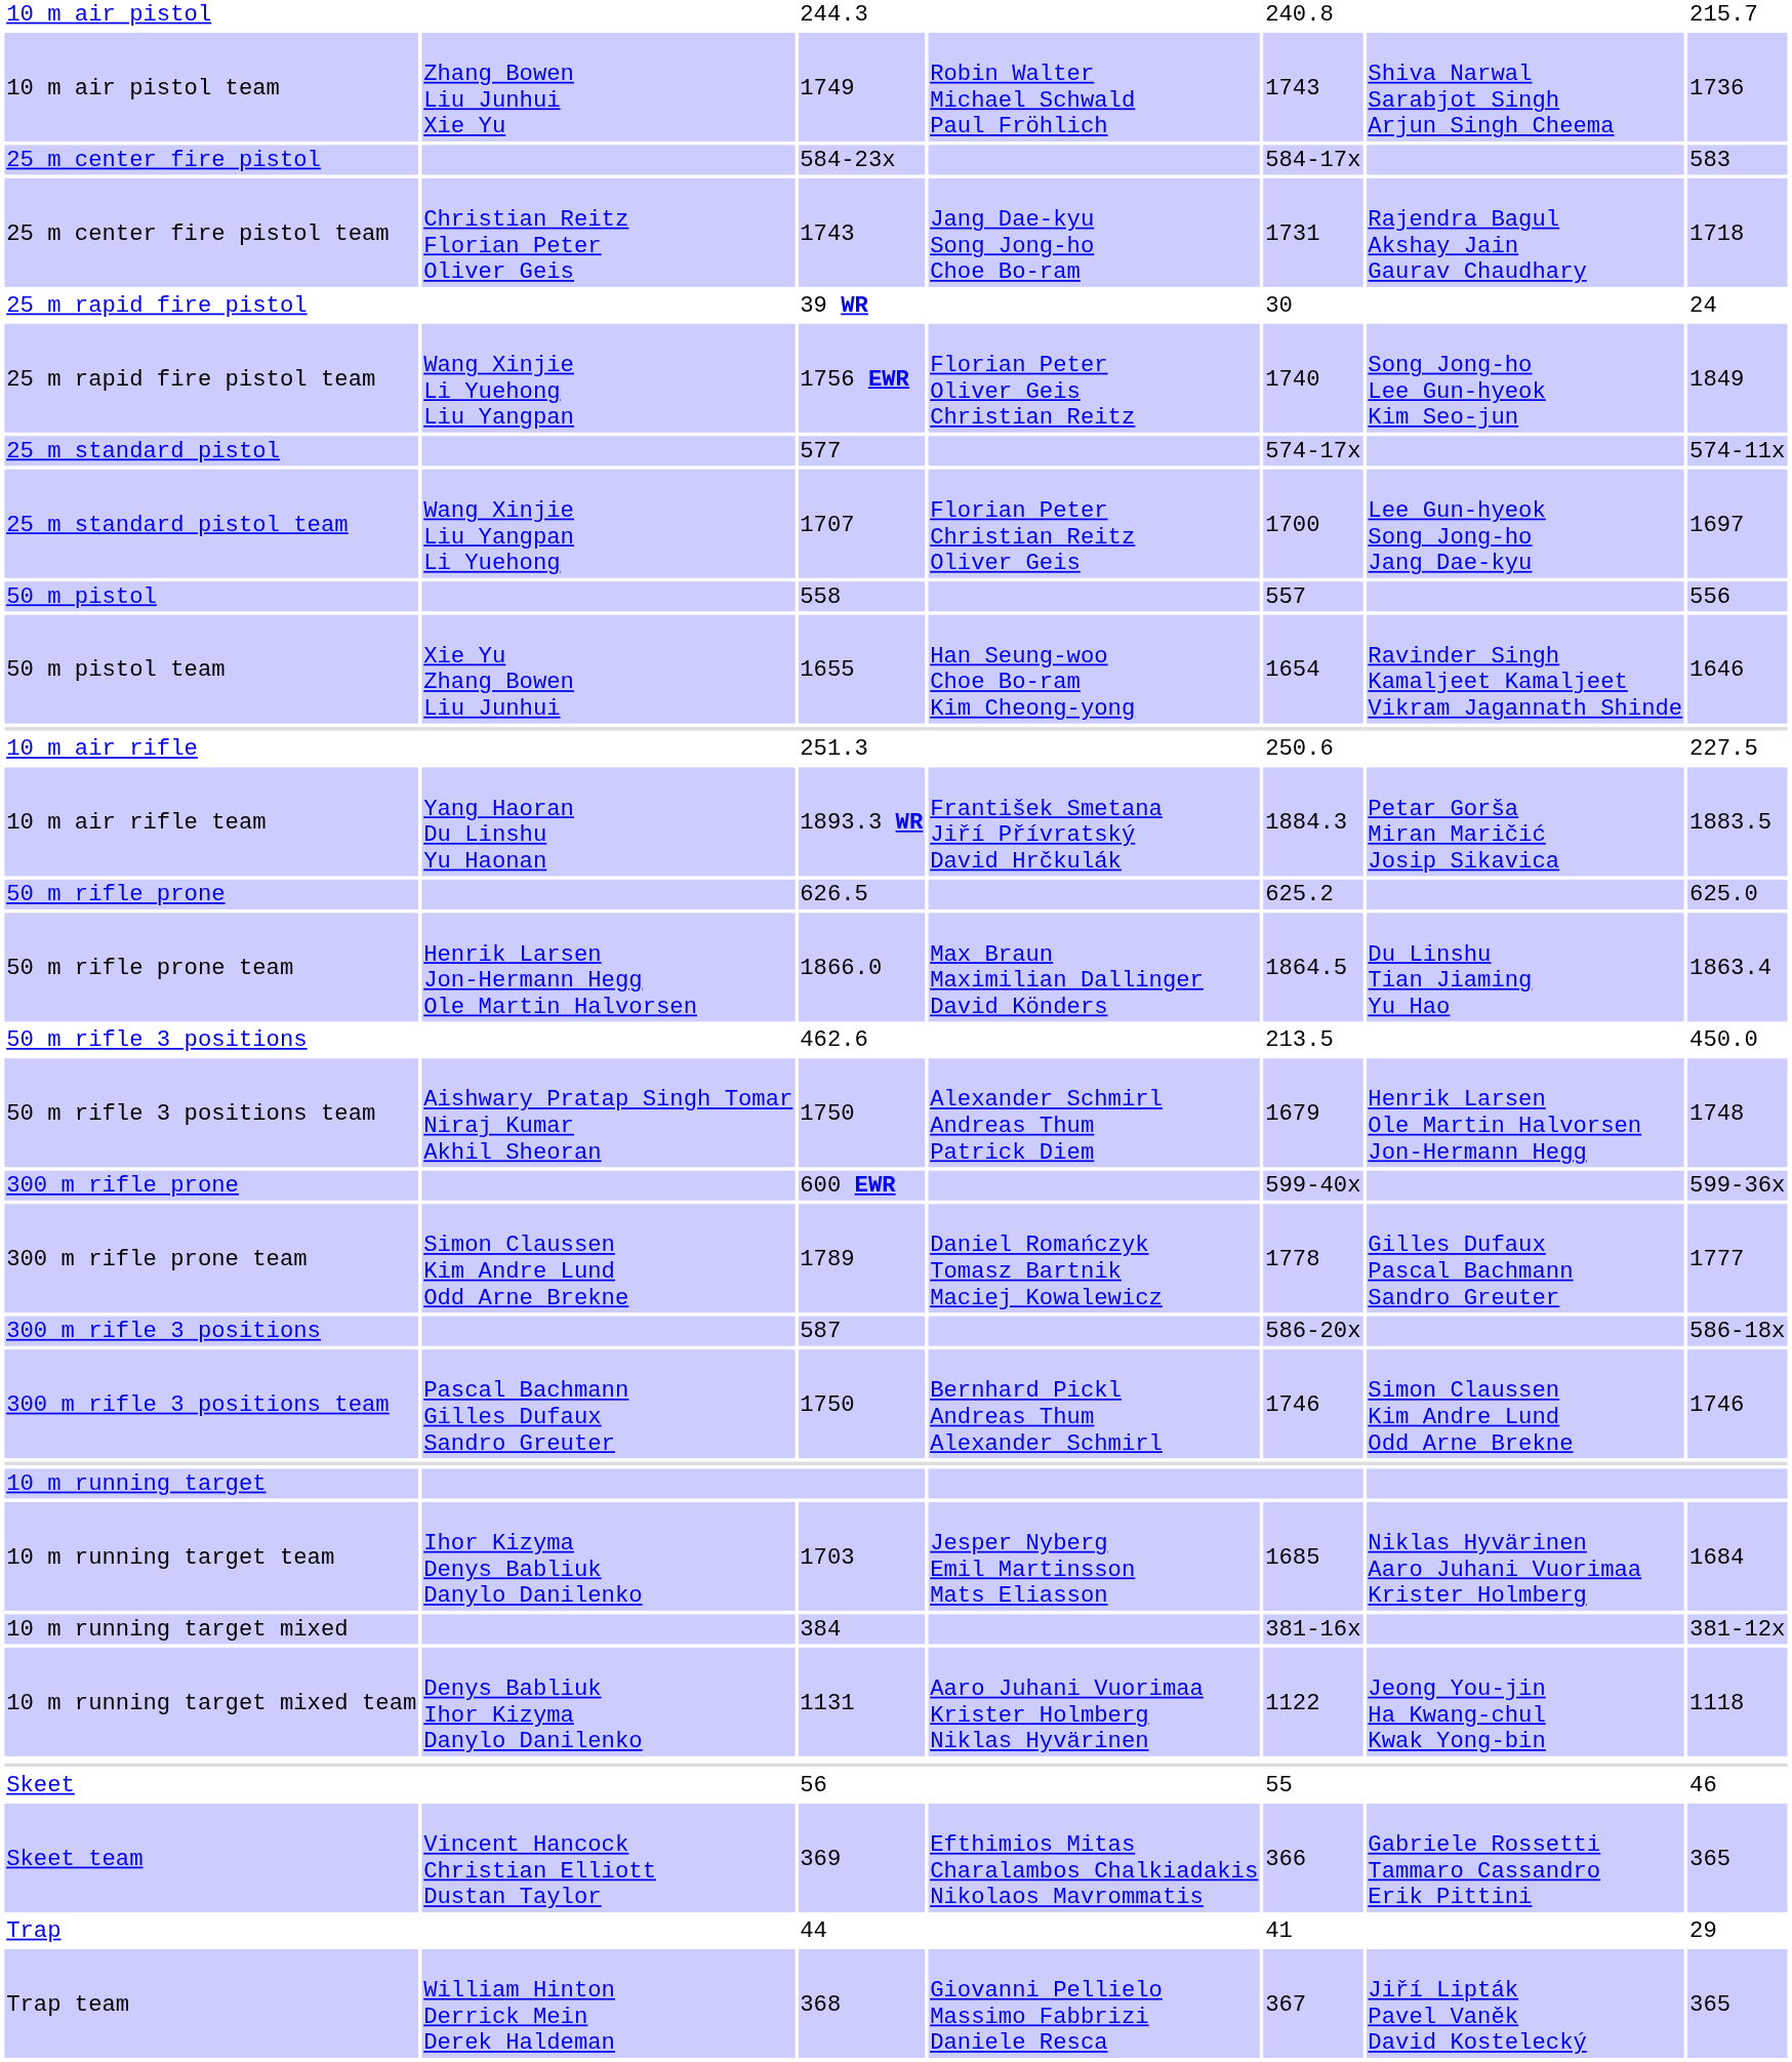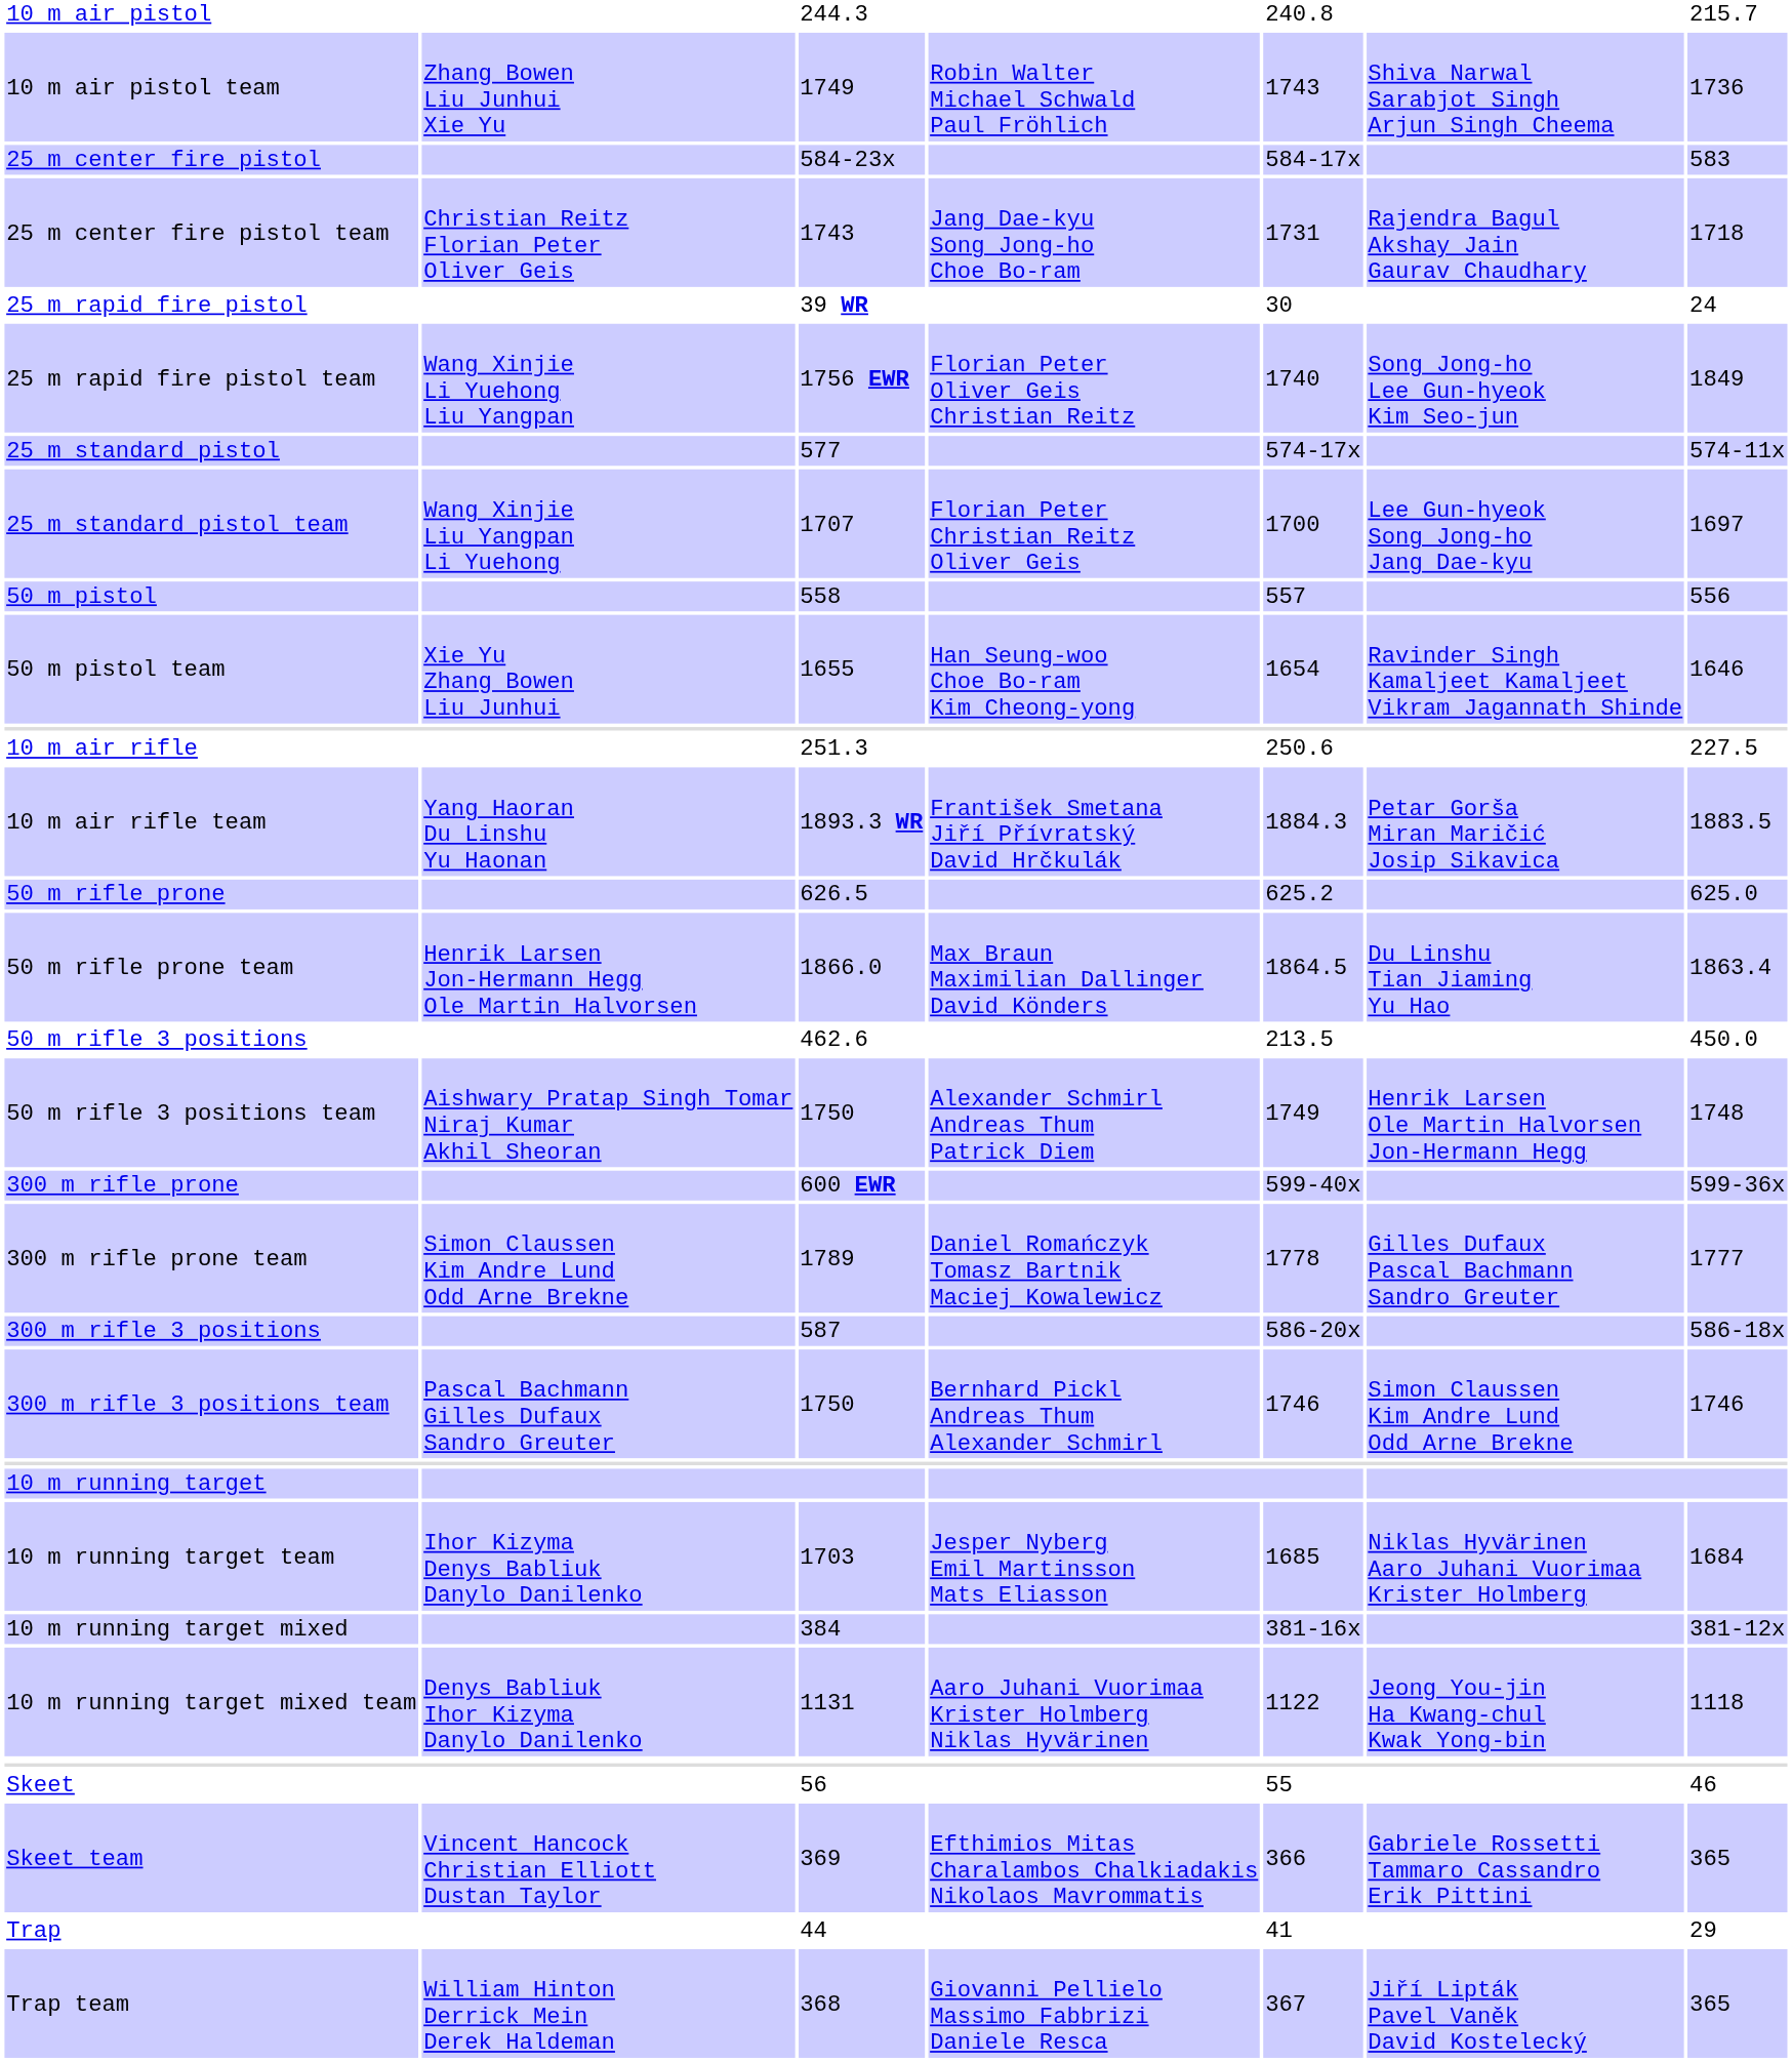 <table>
 <tr>
 <td><a href='#'>10 m air pistol</a></td>
 <td></td>
 <td>244.3</td>
 <td></td>
 <td>240.8</td>
 <td></td>
 <td>215.7</td>
 </tr>
 <tr bgcolor=ccccff>
 <td>10 m air pistol team</td>
 <td> <br><a href='#'>Zhang Bowen</a><br><a href='#'>Liu Junhui</a><br><a href='#'>Xie Yu</a></td>
 <td>1749</td>
 <td> <br><a href='#'>Robin Walter</a><br><a href='#'>Michael Schwald</a><br><a href='#'>Paul Fröhlich</a></td>
 <td>1743</td>
 <td> <br><a href='#'>Shiva Narwal</a><br><a href='#'>Sarabjot Singh</a><br><a href='#'>Arjun Singh Cheema</a></td>
 <td>1736</td>
 </tr>
 <tr bgcolor=ccccff>
 <td><a href='#'>25 m center fire pistol</a></td>
 <td></td>
 <td>584-23x</td>
 <td></td>
 <td>584-17x</td>
 <td></td>
 <td>583</td>
 </tr>
 <tr bgcolor=ccccff>
 <td>25 m center fire pistol team</td>
 <td> <br><a href='#'>Christian Reitz</a><br><a href='#'>Florian Peter</a><br><a href='#'>Oliver Geis</a></td>
 <td>1743</td>
 <td> <br><a href='#'>Jang Dae-kyu</a><br><a href='#'>Song Jong-ho</a><br><a href='#'>Choe Bo-ram</a></td>
 <td>1731</td>
 <td> <br><a href='#'>Rajendra Bagul</a><br><a href='#'>Akshay Jain</a><br><a href='#'>Gaurav Chaudhary</a></td>
 <td>1718</td>
 </tr>
 <tr>
 <td><a href='#'>25 m rapid fire pistol</a></td>
 <td></td>
 <td>39 <strong><a href='#'>WR</a></strong></td>
 <td></td>
 <td>30</td>
 <td></td>
 <td>24</td>
 </tr>
 <tr bgcolor=ccccff>
 <td>25 m rapid fire pistol team</td>
 <td> <br><a href='#'>Wang Xinjie</a><br><a href='#'>Li Yuehong</a><br><a href='#'>Liu Yangpan</a></td>
 <td>1756 <strong><a href='#'>EWR</a></strong></td>
 <td> <br><a href='#'>Florian Peter</a><br><a href='#'>Oliver Geis</a><br><a href='#'>Christian Reitz</a></td>
 <td>1740</td>
 <td> <br><a href='#'>Song Jong-ho</a><br><a href='#'>Lee Gun-hyeok</a><br><a href='#'>Kim Seo-jun</a></td>
 <td>1849</td>
 </tr>
 <tr bgcolor=ccccff>
 <td><a href='#'>25 m standard pistol</a></td>
 <td></td>
 <td>577</td>
 <td></td>
 <td>574-17x</td>
 <td></td>
 <td>574-11x</td>
 </tr>
 <tr bgcolor=ccccff>
 <td><a href='#'>25 m standard pistol team</a></td>
 <td> <br><a href='#'>Wang Xinjie</a><br><a href='#'>Liu Yangpan</a><br><a href='#'>Li Yuehong</a></td>
 <td>1707</td>
 <td> <br><a href='#'>Florian Peter</a><br><a href='#'>Christian Reitz</a><br><a href='#'>Oliver Geis</a></td>
 <td>1700</td>
 <td> <br><a href='#'>Lee Gun-hyeok</a><br><a href='#'>Song Jong-ho</a><br><a href='#'>Jang Dae-kyu</a></td>
 <td>1697</td>
 </tr>
 <tr bgcolor=ccccff>
 <td><a href='#'>50 m pistol</a></td>
 <td></td>
 <td>558</td>
 <td></td>
 <td>557</td>
 <td></td>
 <td>556</td>
 </tr>
 <tr bgcolor=ccccff>
 <td>50 m pistol team</td>
 <td> <br><a href='#'>Xie Yu</a><br><a href='#'>Zhang Bowen</a><br><a href='#'>Liu Junhui</a></td>
 <td>1655</td>
 <td> <br><a href='#'>Han Seung-woo</a><br><a href='#'>Choe Bo-ram</a><br><a href='#'>Kim Cheong-yong</a></td>
 <td>1654</td>
 <td> <br><a href='#'>Ravinder Singh</a><br><a href='#'>Kamaljeet Kamaljeet</a><br><a href='#'>Vikram Jagannath Shinde</a></td>
 <td>1646</td>
 </tr>
 <tr bgcolor=#DDDDDD>
 <td colspan=7></td>
 </tr>
 <tr>
 <td><a href='#'>10 m air rifle</a></td>
 <td></td>
 <td>251.3</td>
 <td></td>
 <td>250.6</td>
 <td></td>
 <td>227.5</td>
 </tr>
 <tr bgcolor=ccccff>
 <td>10 m air rifle team</td>
 <td> <br><a href='#'>Yang Haoran</a><br><a href='#'>Du Linshu</a><br><a href='#'>Yu Haonan</a></td>
 <td>1893.3 <strong><a href='#'>WR</a></strong></td>
 <td> <br><a href='#'>František Smetana</a><br><a href='#'>Jiří Přívratský</a><br><a href='#'>David Hrčkulák</a></td>
 <td>1884.3</td>
 <td> <br><a href='#'>Petar Gorša</a><br><a href='#'>Miran Maričić</a><br><a href='#'>Josip Sikavica</a></td>
 <td>1883.5</td>
 </tr>
 <tr bgcolor=ccccff>
 <td><a href='#'>50 m rifle prone</a></td>
 <td></td>
 <td>626.5</td>
 <td></td>
 <td>625.2</td>
 <td></td>
 <td>625.0</td>
 </tr>
 <tr bgcolor=ccccff>
 <td>50 m rifle prone team</td>
 <td> <br><a href='#'>Henrik Larsen</a><br><a href='#'>Jon-Hermann Hegg</a><br><a href='#'>Ole Martin Halvorsen</a></td>
 <td>1866.0</td>
 <td> <br><a href='#'>Max Braun</a><br><a href='#'>Maximilian Dallinger</a><br><a href='#'>David Könders</a></td>
 <td>1864.5</td>
 <td> <br><a href='#'>Du Linshu</a><br><a href='#'>Tian Jiaming</a><br><a href='#'>Yu Hao</a></td>
 <td>1863.4</td>
 </tr>
 <tr>
 <td><a href='#'>50 m rifle 3 positions</a></td>
 <td></td>
 <td>462.6</td>
 <td></td>
 <td>213.5</td>
 <td></td>
 <td>450.0</td>
 </tr>
 <tr bgcolor=ccccff>
 <td>50 m rifle 3 positions team</td>
 <td> <br><a href='#'>Aishwary Pratap Singh Tomar</a><br><a href='#'>Niraj Kumar</a><br><a href='#'>Akhil Sheoran</a></td>
 <td>1750</td>
 <td> <br><a href='#'>Alexander Schmirl</a><br><a href='#'>Andreas Thum</a><br><a href='#'>Patrick Diem</a></td>
-<td>1679</td>
+<td>1749</td>
 <td> <br><a href='#'>Henrik Larsen</a><br><a href='#'>Ole Martin Halvorsen</a><br><a href='#'>Jon-Hermann Hegg</a></td>
 <td>1748</td>
 </tr>
 <tr bgcolor=ccccff>
 <td><a href='#'>300 m rifle prone</a></td>
 <td></td>
 <td>600 <strong><a href='#'>EWR</a></strong></td>
 <td></td>
 <td>599-40x</td>
 <td></td>
 <td>599-36x</td>
 </tr>
 <tr bgcolor=ccccff>
 <td>300 m rifle prone team</td>
 <td> <br><a href='#'>Simon Claussen</a><br><a href='#'>Kim Andre Lund</a><br><a href='#'>Odd Arne Brekne</a></td>
 <td>1789</td>
 <td> <br><a href='#'>Daniel Romańczyk</a><br><a href='#'>Tomasz Bartnik</a><br><a href='#'>Maciej Kowalewicz</a></td>
 <td>1778</td>
 <td> <br><a href='#'>Gilles Dufaux</a><br><a href='#'>Pascal Bachmann</a><br><a href='#'>Sandro Greuter</a></td>
 <td>1777</td>
 </tr>
 <tr bgcolor=ccccff>
 <td><a href='#'>300 m rifle 3 positions</a></td>
 <td></td>
 <td>587</td>
 <td></td>
 <td>586-20x</td>
 <td></td>
 <td>586-18x</td>
 </tr>
 <tr bgcolor=ccccff>
 <td><a href='#'>300 m rifle 3 positions team</a></td>
 <td> <br><a href='#'>Pascal Bachmann</a><br><a href='#'>Gilles Dufaux</a><br><a href='#'>Sandro Greuter</a></td>
 <td>1750</td>
 <td> <br><a href='#'>Bernhard Pickl</a><br><a href='#'>Andreas Thum</a><br><a href='#'>Alexander Schmirl</a></td>
 <td>1746</td>
 <td> <br><a href='#'>Simon Claussen</a><br><a href='#'>Kim Andre Lund</a><br><a href='#'>Odd Arne Brekne</a></td>
 <td>1746</td>
 </tr>
 <tr bgcolor=#DDDDDD>
 <td colspan=7></td>
 </tr>
 <tr bgcolor=ccccff>
 <td><a href='#'>10 m running target</a></td>
 <td colspan=2></td>
 <td colspan=2></td>
 <td colspan=2></td>
 </tr>
 <tr bgcolor=ccccff>
 <td>10 m running target team</td>
 <td> <br><a href='#'>Ihor Kizyma</a><br><a href='#'>Denys Babliuk</a><br><a href='#'>Danylo Danilenko</a></td>
 <td>1703</td>
 <td> <br><a href='#'>Jesper Nyberg</a><br><a href='#'>Emil Martinsson</a><br><a href='#'>Mats Eliasson</a></td>
 <td>1685</td>
 <td> <br><a href='#'>Niklas Hyvärinen</a><br><a href='#'>Aaro Juhani Vuorimaa</a><br><a href='#'>Krister Holmberg</a></td>
 <td>1684</td>
 </tr>
 <tr bgcolor=ccccff>
 <td>10 m running target mixed</td>
 <td></td>
 <td>384</td>
 <td></td>
 <td>381-16x</td>
 <td></td>
 <td>381-12x</td>
 </tr>
 <tr bgcolor=ccccff>
 <td>10 m running target mixed team</td>
 <td> <br><a href='#'>Denys Babliuk</a><br><a href='#'>Ihor Kizyma</a><br><a href='#'>Danylo Danilenko</a></td>
 <td>1131</td>
 <td> <br><a href='#'>Aaro Juhani Vuorimaa</a><br><a href='#'>Krister Holmberg</a><br><a href='#'>Niklas Hyvärinen</a></td>
 <td>1122</td>
 <td> <br><a href='#'>Jeong You-jin</a><br><a href='#'>Ha Kwang-chul</a><br><a href='#'>Kwak Yong-bin</a></td>
 <td>1118</td>
 </tr>
 <tr bgcolor=ccccff>
 </tr>
 <tr bgcolor=#DDDDDD>
 <td colspan=7></td>
 </tr>
 <tr>
 <td><a href='#'>Skeet</a></td>
 <td></td>
 <td>56</td>
 <td></td>
 <td>55</td>
 <td></td>
 <td>46</td>
 </tr>
 <tr bgcolor=ccccff>
 <td><a href='#'>Skeet team</a></td>
 <td> <br><a href='#'>Vincent Hancock</a><br><a href='#'>Christian Elliott</a><br><a href='#'>Dustan Taylor</a></td>
 <td>369</td>
 <td> <br><a href='#'>Efthimios Mitas</a><br><a href='#'>Charalambos Chalkiadakis</a><br><a href='#'>Nikolaos Mavrommatis</a></td>
 <td>366</td>
 <td> <br><a href='#'>Gabriele Rossetti</a><br><a href='#'>Tammaro Cassandro</a><br><a href='#'>Erik Pittini</a></td>
 <td>365</td>
 </tr>
 <tr>
 <td><a href='#'>Trap</a></td>
 <td></td>
 <td>44</td>
 <td></td>
 <td>41</td>
 <td></td>
 <td>29</td>
 </tr>
 <tr bgcolor=ccccff>
 <td>Trap team</td>
 <td> <br><a href='#'>William Hinton</a><br><a href='#'>Derrick Mein</a><br><a href='#'>Derek Haldeman</a></td>
 <td>368</td>
 <td> <br><a href='#'>Giovanni Pellielo</a><br><a href='#'>Massimo Fabbrizi</a><br><a href='#'>Daniele Resca</a></td>
 <td>367</td>
 <td> <br><a href='#'>Jiří Lipták</a><br><a href='#'>Pavel Vaněk</a><br><a href='#'>David Kostelecký</a></td>
 <td>365</td>
 </tr>
 </table>
